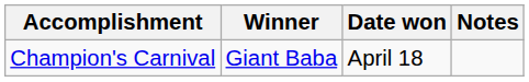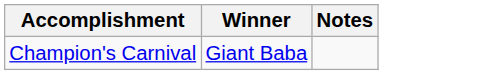 <table class="wikitable">
 <tr>
 <th>Accomplishment</th>
 <th>Winner</th>
-<th>Date won</th>
 <th>Notes</th>
 </tr>
 <tr>
 <td><a href='#'>Champion's Carnival</a></td>
 <td><a href='#'>Giant Baba</a></td>
-<td>April 18</td>
 <td></td>
 </tr>
 </table>
